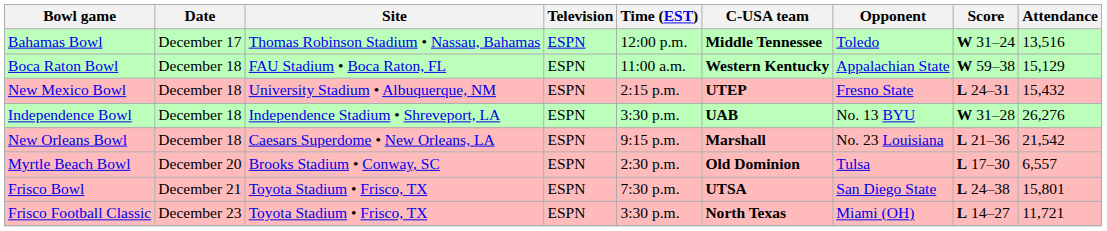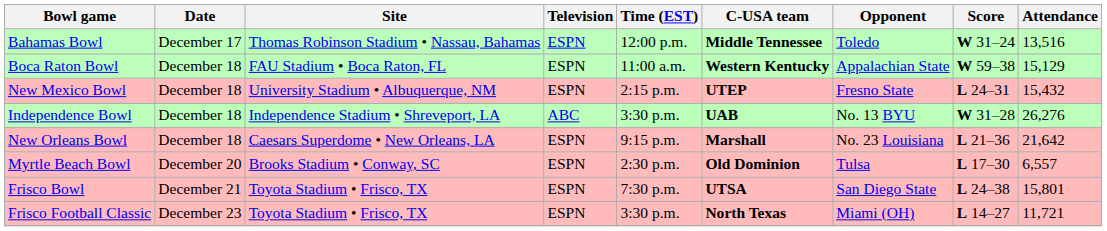 <table class="wikitable">
 <tr>
 <th>Bowl game</th>
 <th>Date</th>
 <th>Site</th>
 <th>Television</th>
 <th>Time (<a href='#'>EST</a>)</th>
 <th>C-USA team</th>
 <th>Opponent</th>
 <th>Score</th>
 <th>Attendance</th>
 </tr>
 <tr style="background:#bfb;">
 <td><a href='#'>Bahamas Bowl</a></td>
 <td>December 17</td>
 <td><a href='#'>Thomas Robinson Stadium</a> • <a href='#'>Nassau, Bahamas</a></td>
 <td><a href='#'>ESPN</a></td>
 <td>12:00 p.m.</td>
 <td><strong>Middle Tennessee</strong></td>
 <td><a href='#'>Toledo</a></td>
 <td><strong>W</strong> 31–24</td>
 <td>13,516</td>
 </tr>
 <tr style="background:#bfb;">
 <td><a href='#'>Boca Raton Bowl</a></td>
 <td>December 18</td>
 <td><a href='#'>FAU Stadium</a> • <a href='#'>Boca Raton, FL</a></td>
 <td>ESPN</td>
 <td>11:00 a.m.</td>
 <td><strong>Western Kentucky</strong></td>
 <td><a href='#'>Appalachian State</a></td>
 <td><strong>W</strong> 59–38</td>
 <td>15,129</td>
 </tr>
 <tr style="background:#fbb;">
 <td><a href='#'>New Mexico Bowl</a></td>
 <td>December 18</td>
 <td><a href='#'>University Stadium</a> • <a href='#'>Albuquerque, NM</a></td>
 <td>ESPN</td>
 <td>2:15 p.m.</td>
 <td><strong>UTEP</strong></td>
 <td><a href='#'>Fresno State</a></td>
 <td><strong>L</strong> 24–31</td>
 <td>15,432</td>
 </tr>
 <tr style="background:#bfb;">
 <td><a href='#'>Independence Bowl</a></td>
 <td>December 18</td>
 <td><a href='#'>Independence Stadium</a> • <a href='#'>Shreveport, LA</a></td>
-<td>ESPN</td>
+<td><a href='#'>ABC</a></td>
 <td>3:30 p.m.</td>
 <td><strong>UAB</strong></td>
 <td>No. 13 <a href='#'>BYU</a></td>
 <td><strong>W</strong> 31–28</td>
 <td>26,276</td>
 </tr>
 <tr style="background:#fbb;">
 <td><a href='#'>New Orleans Bowl</a></td>
 <td>December 18</td>
 <td><a href='#'>Caesars Superdome</a> • <a href='#'>New Orleans, LA</a></td>
 <td>ESPN</td>
 <td>9:15 p.m.</td>
 <td><strong>Marshall</strong></td>
 <td>No. 23 <a href='#'>Louisiana</a></td>
 <td><strong>L</strong> 21–36</td>
-<td>21,542</td>
+<td>21,642</td>
 </tr>
 <tr style="background:#fbb;">
 <td><a href='#'>Myrtle Beach Bowl</a></td>
 <td>December 20</td>
 <td><a href='#'>Brooks Stadium</a> • <a href='#'>Conway, SC</a></td>
 <td>ESPN</td>
 <td>2:30 p.m.</td>
 <td><strong>Old Dominion</strong></td>
 <td><a href='#'>Tulsa</a></td>
 <td><strong>L</strong> 17–30</td>
 <td>6,557</td>
 </tr>
 <tr style="background:#fbb;">
 <td><a href='#'>Frisco Bowl</a></td>
 <td>December 21</td>
 <td><a href='#'>Toyota Stadium</a> • <a href='#'>Frisco, TX</a></td>
 <td>ESPN</td>
 <td>7:30 p.m.</td>
 <td><strong>UTSA</strong></td>
 <td><a href='#'>San Diego State</a></td>
 <td><strong>L</strong> 24–38</td>
 <td>15,801</td>
 </tr>
 <tr style="background:#fbb;">
 <td><a href='#'>Frisco Football Classic</a></td>
 <td>December 23</td>
 <td><a href='#'>Toyota Stadium</a> • <a href='#'>Frisco, TX</a></td>
 <td>ESPN</td>
 <td>3:30 p.m.</td>
 <td><strong>North Texas</strong></td>
 <td><a href='#'>Miami (OH)</a></td>
 <td><strong>L</strong> 14–27</td>
 <td>11,721</td>
 </tr>
 <tr>
 </tr>
 </table>
